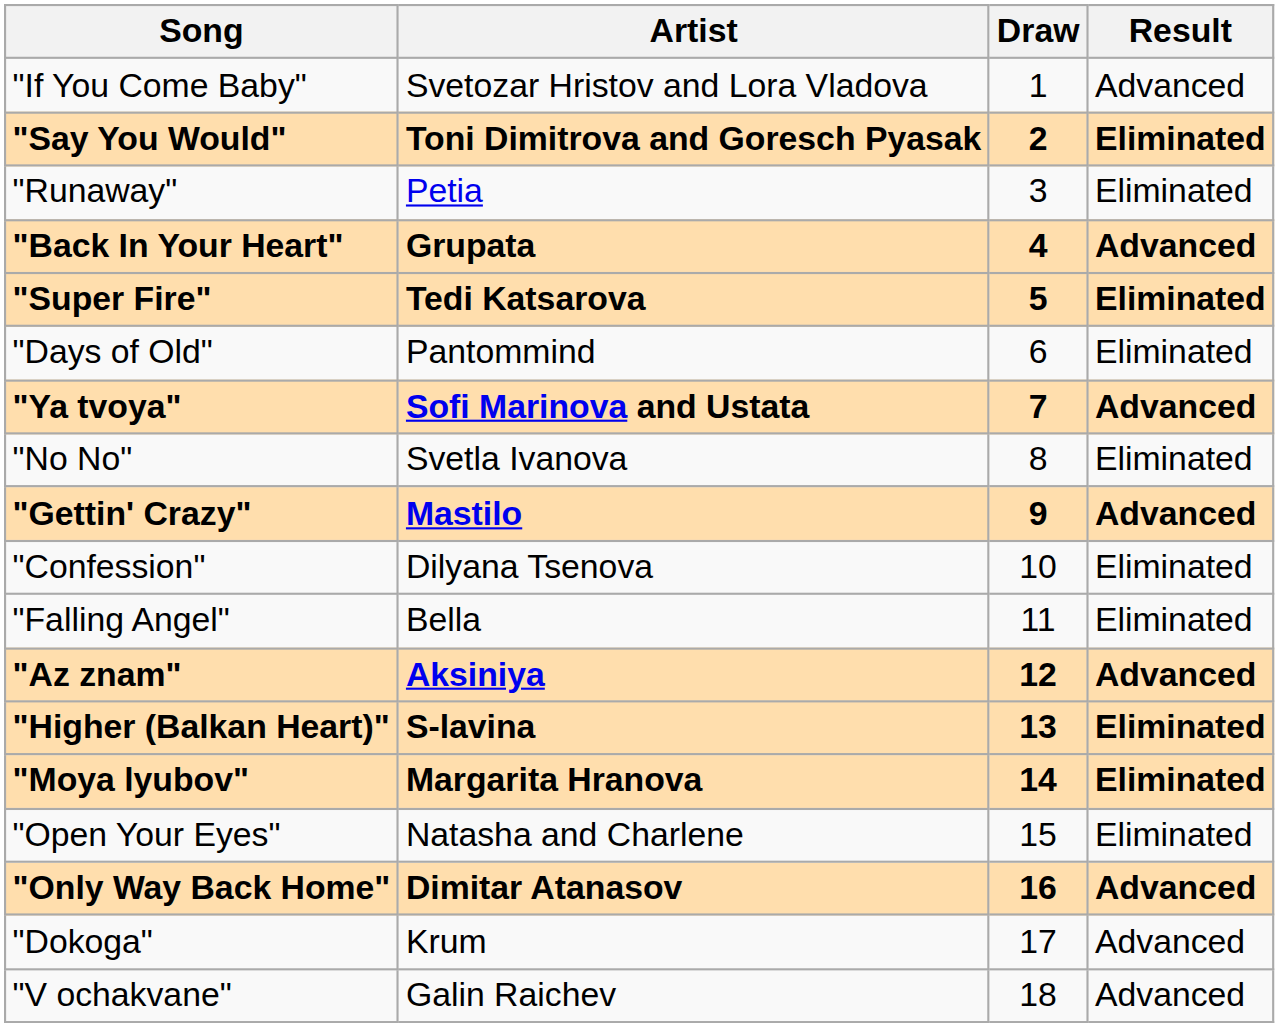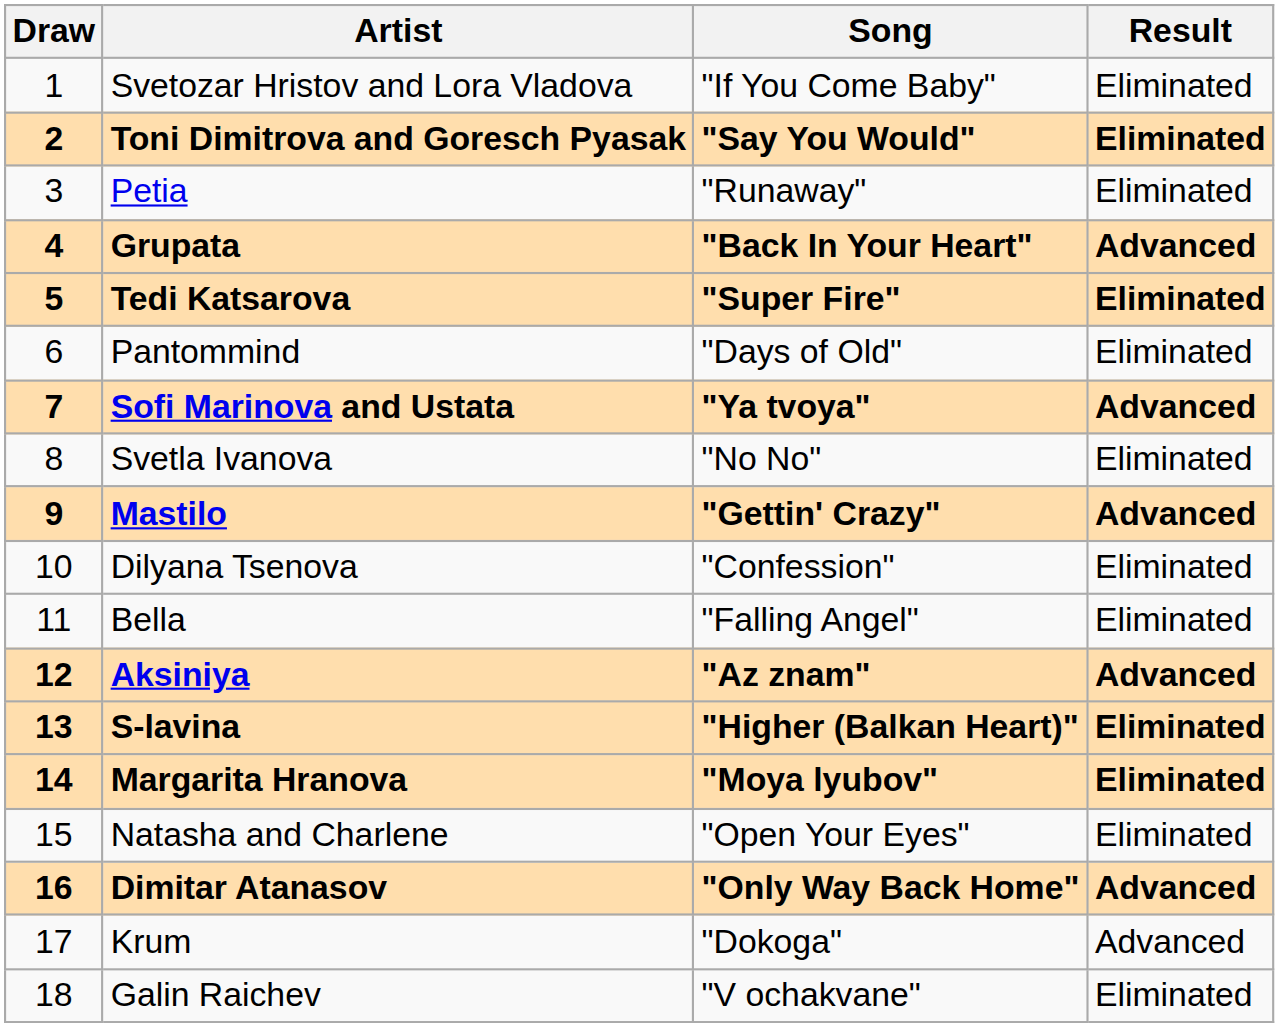 <table class="sortable wikitable" style="margin: 1em auto 1em auto; text-align:center">
 <tr>
+<th>Draw</th>
+<th>Artist</th>
 <th>Song</th>
-<th>Artist</th>
-<th>Draw</th>
 <th>Result</th>
 </tr>
 <tr>
+<td>1</td>
+<td align="left">Svetozar Hristov and Lora Vladova</td>
 <td align="left">"If You Come Baby"</td>
-<td align="left">Svetozar Hristov and Lora Vladova</td>
-<td>1</td>
+<td align="left">Eliminated</td>
+</tr>
+<tr style="font-weight:bold;background:navajowhite;">
+<td>2</td>
+<td align="left">Toni Dimitrova and Goresch Pyasak</td>
+<td align="left">"Say You Would"</td>
+<td align="left">Eliminated</td>
+</tr>
+<tr>
+<td>3</td>
+<td align="left"><a href='#'>Petia</a></td>
+<td align="left">"Runaway"</td>
+<td align="left">Eliminated</td>
+</tr>
+<tr style="font-weight:bold;background:navajowhite;">
+<td>4</td>
+<td align="left">Grupata</td>
+<td align="left">"Back In Your Heart"</td>
 <td align="left">Advanced</td>
 </tr>
 <tr style="font-weight:bold;background:navajowhite;">
-<td align="left">"Say You Would"</td>
-<td align="left">Toni Dimitrova and Goresch Pyasak</td>
-<td>2</td>
+<td>5</td>
+<td align="left">Tedi Katsarova</td>
+<td align="left">"Super Fire"</td>
 <td align="left">Eliminated</td>
 </tr>
 <tr>
-<td align="left">"Runaway"</td>
-<td align="left"><a href='#'>Petia</a></td>
-<td>3</td>
+<td>6</td>
+<td align="left">Pantommind</td>
+<td align="left">"Days of Old"</td>
 <td align="left">Eliminated</td>
 </tr>
 <tr style="font-weight:bold;background:navajowhite;">
-<td align="left">"Back In Your Heart"</td>
-<td align="left">Grupata</td>
-<td>4</td>
+<td>7</td>
+<td align="left"><a href='#'>Sofi Marinova</a> and Ustata</td>
+<td align="left">"Ya tvoya"</td>
+<td align="left">Advanced</td>
+</tr>
+<tr>
+<td>8</td>
+<td align="left">Svetla Ivanova</td>
+<td align="left">"No No"</td>
+<td align="left">Eliminated</td>
+</tr>
+<tr style="font-weight:bold;background:navajowhite;">
+<td>9</td>
+<td align="left"><a href='#'>Mastilo</a></td>
+<td align="left">"Gettin' Crazy"</td>
+<td align="left">Advanced</td>
+</tr>
+<tr>
+<td>10</td>
+<td align="left">Dilyana Tsenova</td>
+<td align="left">"Confession"</td>
+<td align="left">Eliminated</td>
+</tr>
+<tr>
+<td>11</td>
+<td align="left">Bella</td>
+<td align="left">"Falling Angel"</td>
+<td align="left">Eliminated</td>
+</tr>
+<tr style="font-weight:bold;background:navajowhite;">
+<td>12</td>
+<td align="left"><a href='#'>Aksiniya</a></td>
+<td align="left">"Az znam"</td>
 <td align="left">Advanced</td>
 </tr>
 <tr style="font-weight:bold;background:navajowhite;">
-<td align="left">"Super Fire"</td>
-<td align="left">Tedi Katsarova</td>
-<td>5</td>
+<td>13</td>
+<td align="left">S-lavina</td>
+<td align="left">"Higher (Balkan Heart)"</td>
+<td align="left">Eliminated</td>
+</tr>
+<tr style="font-weight:bold;background:navajowhite;">
+<td>14</td>
+<td align="left">Margarita Hranova</td>
+<td align="left">"Moya lyubov"</td>
 <td align="left">Eliminated</td>
 </tr>
 <tr>
-<td align="left">"Days of Old"</td>
-<td align="left">Pantommind</td>
-<td>6</td>
+<td>15</td>
+<td align="left">Natasha and Charlene</td>
+<td align="left">"Open Your Eyes"</td>
 <td align="left">Eliminated</td>
 </tr>
 <tr style="font-weight:bold;background:navajowhite;">
-<td align="left">"Ya tvoya"</td>
-<td align="left"><a href='#'>Sofi Marinova</a> and Ustata</td>
-<td>7</td>
+<td>16</td>
+<td align="left">Dimitar Atanasov</td>
+<td align="left">"Only Way Back Home"</td>
 <td align="left">Advanced</td>
 </tr>
 <tr>
-<td align="left">"No No"</td>
-<td align="left">Svetla Ivanova</td>
-<td>8</td>
-<td align="left">Eliminated</td>
-</tr>
-<tr style="font-weight:bold;background:navajowhite;">
-<td align="left">"Gettin' Crazy"</td>
-<td align="left"><a href='#'>Mastilo</a></td>
-<td>9</td>
+<td>17</td>
+<td align="left">Krum</td>
+<td align="left">"Dokoga"</td>
 <td align="left">Advanced</td>
 </tr>
 <tr>
-<td align="left">"Confession"</td>
-<td align="left">Dilyana Tsenova</td>
-<td>10</td>
+<td>18</td>
+<td align="left">Galin Raichev</td>
+<td align="left">"V ochakvane"</td>
 <td align="left">Eliminated</td>
 </tr>
-<tr>
-<td align="left">"Falling Angel"</td>
-<td align="left">Bella</td>
-<td>11</td>
-<td align="left">Eliminated</td>
-</tr>
-<tr style="font-weight:bold;background:navajowhite;">
-<td align="left">"Az znam"</td>
-<td align="left"><a href='#'>Aksiniya</a></td>
-<td>12</td>
-<td align="left">Advanced</td>
-</tr>
-<tr style="font-weight:bold;background:navajowhite;">
-<td align="left">"Higher (Balkan Heart)"</td>
-<td align="left">S-lavina</td>
-<td>13</td>
-<td align="left">Eliminated</td>
-</tr>
-<tr style="font-weight:bold;background:navajowhite;">
-<td align="left">"Moya lyubov"</td>
-<td align="left">Margarita Hranova</td>
-<td>14</td>
-<td align="left">Eliminated</td>
-</tr>
-<tr>
-<td align="left">"Open Your Eyes"</td>
-<td align="left">Natasha and Charlene</td>
-<td>15</td>
-<td align="left">Eliminated</td>
-</tr>
-<tr style="font-weight:bold;background:navajowhite;">
-<td align="left">"Only Way Back Home"</td>
-<td align="left">Dimitar Atanasov</td>
-<td>16</td>
-<td align="left">Advanced</td>
-</tr>
-<tr>
-<td align="left">"Dokoga"</td>
-<td align="left">Krum</td>
-<td>17</td>
-<td align="left">Advanced</td>
-</tr>
-<tr>
-<td align="left">"V ochakvane"</td>
-<td align="left">Galin Raichev</td>
-<td>18</td>
-<td align="left">Advanced</td>
-</tr>
 </table>
